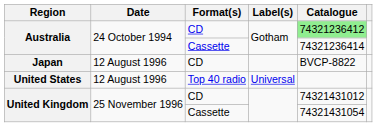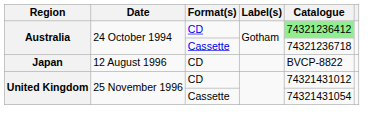 <table class="wikitable plainrowheaders">
 <tr>
 <th scope="col">Region</th>
 <th scope="col">Date</th>
 <th scope="col">Format(s)</th>
 <th scope="col">Label(s)</th>
 <th scope="col">Catalogue</th>
 <th scope="col"></th>
 </tr>
 <tr>
 <th scope="row" rowspan="2">Australia</th>
 <td rowspan="2">24 October 1994</td>
 <td><a href='#'>CD</a></td>
 <td rowspan="2">Gotham</td>
 <td style="background: lightgreen;">74321236412</td>
 <td rowspan="2"></td>
 </tr>
 <tr>
 <td><a href='#'>Cassette</a></td>
-<td>74321236414</td>
+<td>74321236718</td>
 </tr>
 <tr>
 <th scope="row">Japan</th>
 <td>12 August 1996</td>
 <td>CD</td>
 <td></td>
 <td>BVCP-8822</td>
-<td></td>
-</tr>
-<tr>
-<th scope="row">United States</th>
-<td>12 August 1996</td>
-<td><a href='#'>Top 40 radio</a></td>
-<td><a href='#'>Universal</a></td>
-<td></td>
 <td></td>
 </tr>
 <tr>
 <th scope="row" rowspan="2">United Kingdom</th>
 <td rowspan="2">25 November 1996</td>
 <td>CD</td>
 <td rowspan="2"></td>
 <td>74321431012</td>
 <td rowspan="2"></td>
 </tr>
 <tr>
 <td>Cassette</td>
 <td>74321431054</td>
 </tr>
 </table>
